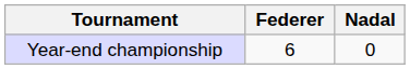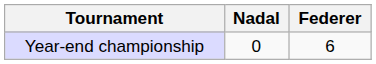 <table class=wikitable style="font-size:90%; width:35%; vertical-align:top; text-align:center;">
 <tr>
 <th>Tournament</th>
+<th>Nadal</th>
 <th>Federer</th>
-<th>Nadal</th>
 </tr>
 <tr>
 <td style="background:#DBDBFF;">Year-end championship</td>
+<td>0</td>
 <td>6</td>
-<td>0</td>
 </tr>
 </table>
